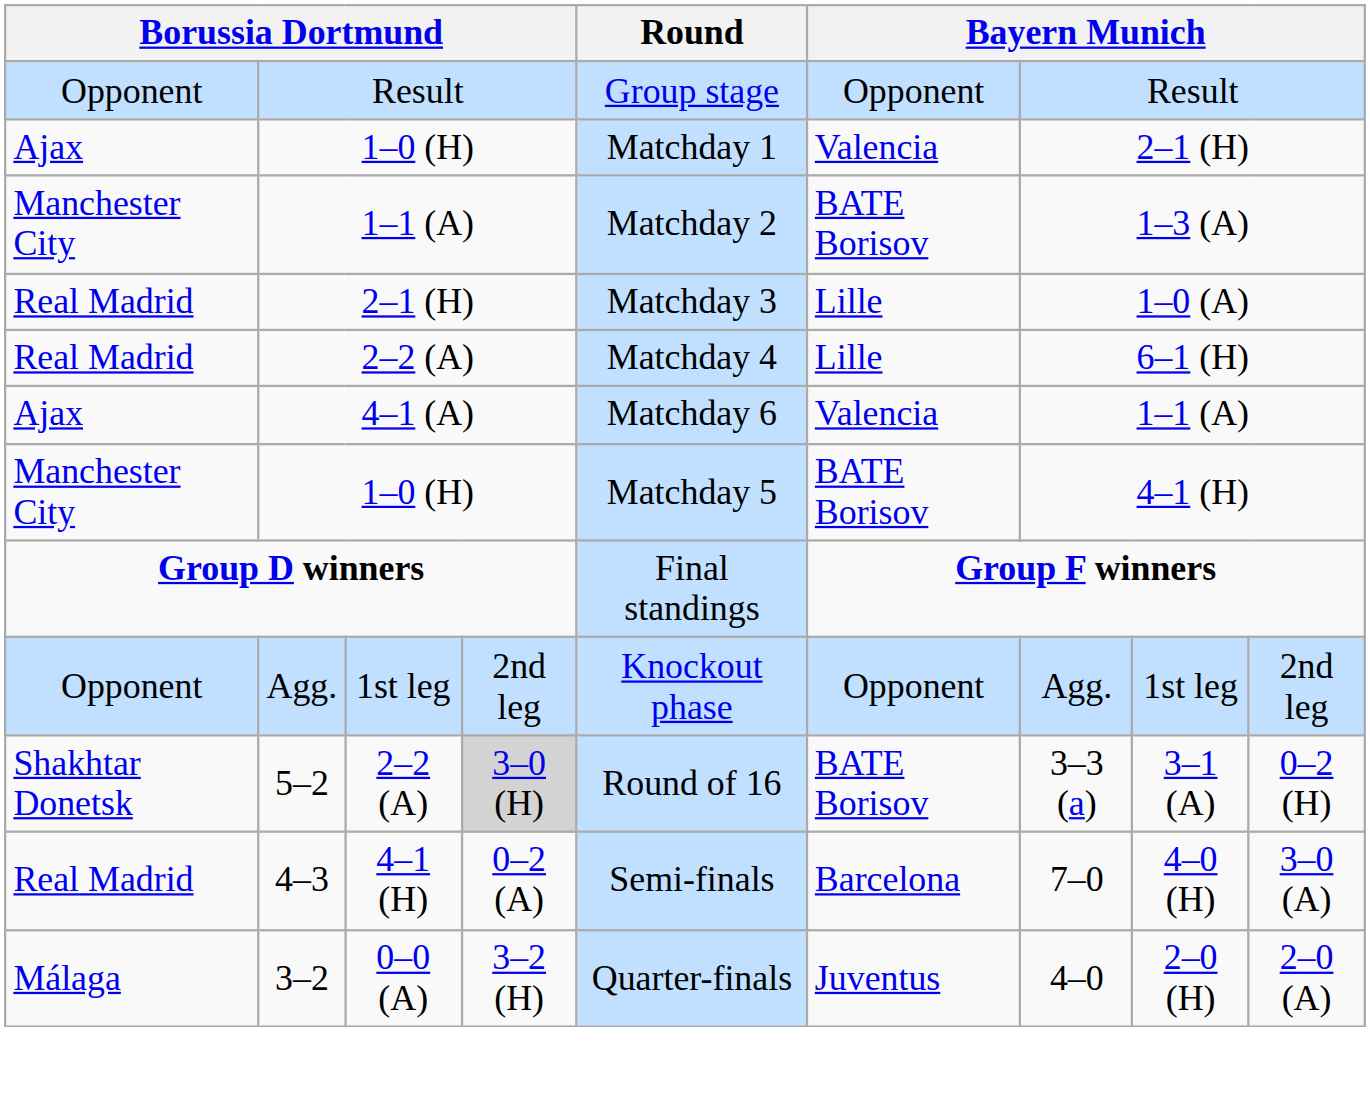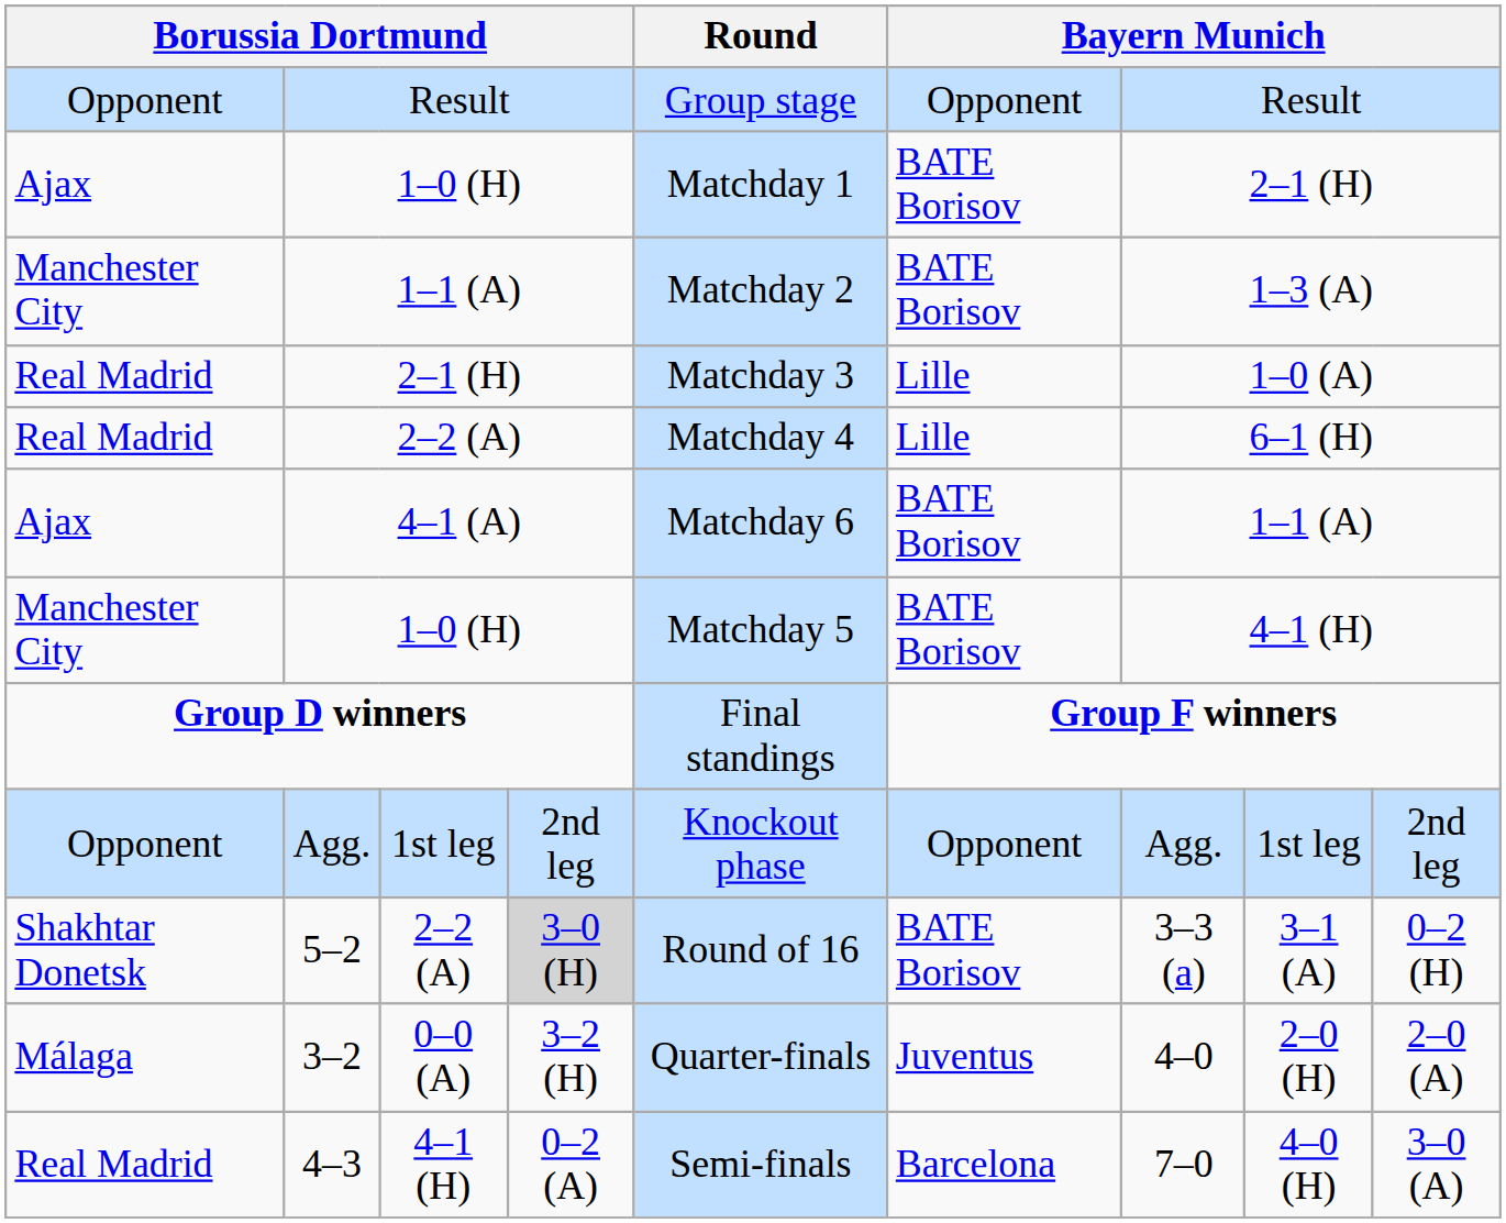 <table class="wikitable" style="text-align:center">
 <tr>
 <th colspan=4> <a href='#'>Borussia Dortmund</a></th>
 <th>Round</th>
 <th colspan=4> <a href='#'>Bayern Munich</a></th>
 </tr>
 <tr style="background:#c1e0ff">
 <td>Opponent</td>
 <td colspan=3>Result</td>
 <td><a href='#'>Group stage</a></td>
 <td>Opponent</td>
 <td colspan=3>Result</td>
 </tr>
 <tr>
 <td align=left> <a href='#'>Ajax</a></td>
 <td colspan=3><a href='#'>1–0</a> (H)</td>
 <td style="background:#c1e0ff">Matchday 1</td>
-<td align=left> <a href='#'>Valencia</a></td>
+<td align=left> <a href='#'>BATE Borisov</a></td>
 <td colspan=3><a href='#'>2–1</a> (H)</td>
 </tr>
 <tr>
 <td align=left> <a href='#'>Manchester City</a></td>
 <td colspan=3><a href='#'>1–1</a> (A)</td>
 <td style="background:#c1e0ff">Matchday 2</td>
 <td align=left> <a href='#'>BATE Borisov</a></td>
 <td colspan=3><a href='#'>1–3</a> (A)</td>
 </tr>
 <tr>
 <td align=left> <a href='#'>Real Madrid</a></td>
 <td colspan=3><a href='#'>2–1</a> (H)</td>
 <td style="background:#c1e0ff">Matchday 3</td>
 <td align=left> <a href='#'>Lille</a></td>
 <td colspan=3><a href='#'>1–0</a> (A)</td>
 </tr>
 <tr>
 <td align=left> <a href='#'>Real Madrid</a></td>
 <td colspan=3><a href='#'>2–2</a> (A)</td>
 <td style="background:#c1e0ff">Matchday 4</td>
 <td align=left> <a href='#'>Lille</a></td>
 <td colspan=3><a href='#'>6–1</a> (H)</td>
 </tr>
 <tr>
 <td align=left> <a href='#'>Ajax</a></td>
 <td colspan=3><a href='#'>4–1</a> (A)</td>
 <td style="background:#c1e0ff">Matchday 6</td>
-<td align=left> <a href='#'>Valencia</a></td>
+<td align=left> <a href='#'>BATE Borisov</a></td>
 <td colspan=3><a href='#'>1–1</a> (A)</td>
 </tr>
 <tr>
 <td align=left> <a href='#'>Manchester City</a></td>
 <td colspan=3><a href='#'>1–0</a> (H)</td>
 <td style="background:#c1e0ff">Matchday 5</td>
 <td align=left> <a href='#'>BATE Borisov</a></td>
 <td colspan=3><a href='#'>4–1</a> (H)</td>
 </tr>
 <tr>
 <td colspan=4 valign=top><strong><a href='#'>Group D</a> winners</strong><br></td>
 <td style="background:#c1e0ff">Final standings</td>
 <td colspan=4 valign=top><strong><a href='#'>Group F</a> winners</strong><br></td>
 </tr>
 <tr style="background:#c1e0ff">
 <td>Opponent</td>
 <td>Agg.</td>
 <td>1st leg</td>
 <td>2nd leg</td>
 <td><a href='#'>Knockout phase</a></td>
 <td>Opponent</td>
 <td>Agg.</td>
 <td>1st leg</td>
 <td>2nd leg</td>
 </tr>
 <tr>
 <td align=left> <a href='#'>Shakhtar Donetsk</a></td>
 <td>5–2</td>
 <td><a href='#'>2–2</a> (A)</td>
 <td style="background: lightgrey;"><a href='#'>3–0</a> (H)</td>
 <td style="background:#c1e0ff">Round of 16</td>
 <td align=left> <a href='#'>BATE Borisov</a></td>
 <td>3–3 (<a href='#'>a</a>)</td>
 <td><a href='#'>3–1</a> (A)</td>
 <td><a href='#'>0–2</a> (H)</td>
 </tr>
 <tr>
+<td align=left> <a href='#'>Málaga</a></td>
+<td>3–2</td>
+<td><a href='#'>0–0</a> (A)</td>
+<td><a href='#'>3–2</a> (H)</td>
+<td style="background:#c1e0ff">Quarter-finals</td>
+<td align=left> <a href='#'>Juventus</a></td>
+<td>4–0</td>
+<td><a href='#'>2–0</a> (H)</td>
+<td><a href='#'>2–0</a> (A)</td>
+</tr>
+<tr>
 <td align=left> <a href='#'>Real Madrid</a></td>
 <td>4–3</td>
 <td><a href='#'>4–1</a> (H)</td>
 <td><a href='#'>0–2</a> (A)</td>
 <td style="background:#c1e0ff">Semi-finals</td>
 <td align=left> <a href='#'>Barcelona</a></td>
 <td>7–0</td>
 <td><a href='#'>4–0</a> (H)</td>
 <td><a href='#'>3–0</a> (A)</td>
 </tr>
-<tr>
-<td align=left> <a href='#'>Málaga</a></td>
-<td>3–2</td>
-<td><a href='#'>0–0</a> (A)</td>
-<td><a href='#'>3–2</a> (H)</td>
-<td style="background:#c1e0ff">Quarter-finals</td>
-<td align=left> <a href='#'>Juventus</a></td>
-<td>4–0</td>
-<td><a href='#'>2–0</a> (H)</td>
-<td><a href='#'>2–0</a> (A)</td>
-</tr>
 </table>
